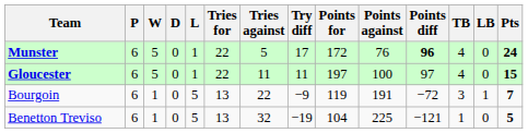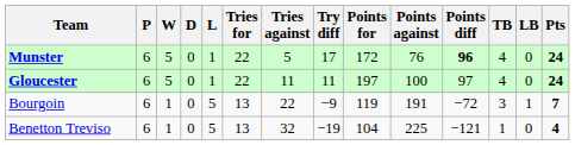 <table class="wikitable" style="text-align: center;">
 <tr>
 <th width="200">Team</th>
 <th width="20">P</th>
 <th width="20">W</th>
 <th width="20">D</th>
 <th width="20">L</th>
 <th width="20">Tries for</th>
 <th width="20">Tries against</th>
 <th width="20">Try diff</th>
 <th width="20">Points for</th>
 <th width="20">Points against</th>
 <th width="25">Points diff</th>
 <th width="20">TB</th>
 <th width="20">LB</th>
 <th width="20">Pts</th>
 </tr>
 <tr bgcolor="#ccffcc">
 <td align=left> <strong><a href='#'>Munster</a></strong></td>
 <td>6</td>
 <td>5</td>
 <td>0</td>
 <td>1</td>
 <td>22</td>
 <td>5</td>
 <td>17</td>
 <td>172</td>
 <td>76</td>
 <td><strong>96</strong></td>
 <td>4</td>
 <td>0</td>
 <td><strong>24</strong></td>
 </tr>
 <tr bgcolor="#ccffcc">
 <td align=left> <strong><a href='#'>Gloucester</a></strong></td>
 <td>6</td>
 <td>5</td>
 <td>0</td>
 <td>1</td>
 <td>22</td>
 <td>11</td>
 <td>11</td>
 <td>197</td>
 <td>100</td>
 <td>97</td>
 <td>4</td>
 <td>0</td>
-<td><strong>15</strong></td>
+<td><strong>24</strong></td>
 </tr>
 <tr>
 <td align=left> <a href='#'>Bourgoin</a></td>
 <td>6</td>
 <td>1</td>
 <td>0</td>
 <td>5</td>
 <td>13</td>
 <td>22</td>
 <td>−9</td>
 <td>119</td>
 <td>191</td>
 <td>−72</td>
 <td>3</td>
 <td>1</td>
 <td><strong>7</strong></td>
 </tr>
 <tr>
 <td align=left> <a href='#'>Benetton Treviso</a></td>
 <td>6</td>
 <td>1</td>
 <td>0</td>
 <td>5</td>
 <td>13</td>
 <td>32</td>
 <td>−19</td>
 <td>104</td>
 <td>225</td>
 <td>−121</td>
 <td>1</td>
 <td>0</td>
-<td><strong>5</strong></td>
+<td><strong>4</strong></td>
 </tr>
 </table>
